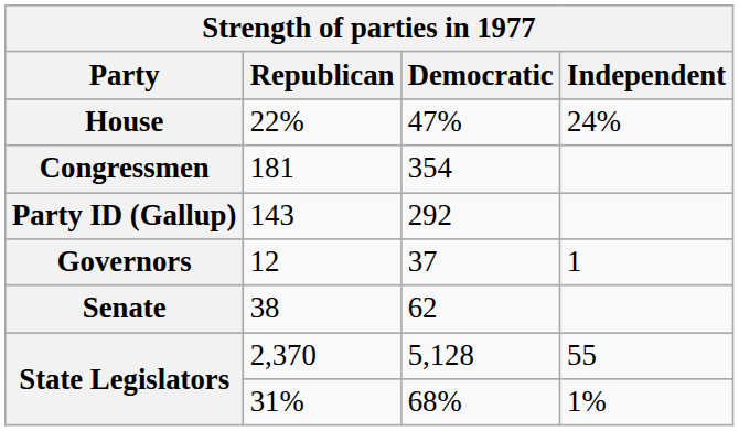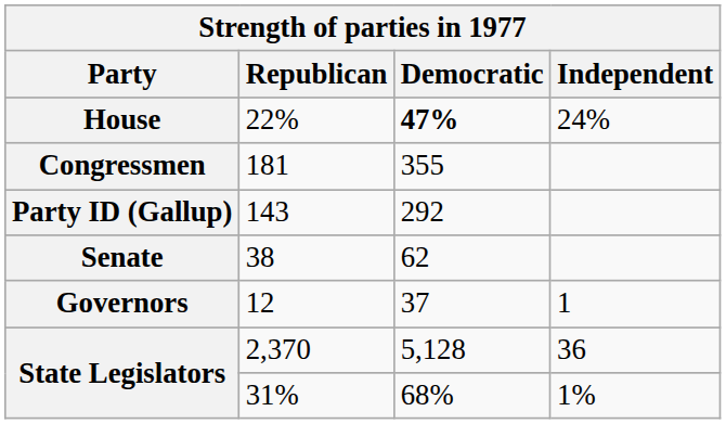 <table class="wikitable mw-collapsible floatright">
 <tr>
 <th colspan="4">Strength of parties in 1977</th>
 </tr>
 <tr>
 <th>Party</th>
 <th>Republican</th>
 <th>Democratic</th>
 <th>Independent</th>
 </tr>
 <tr>
 <th>House</th>
 <td>22%</td>
-<td>47%</td>
+<td><strong>47%</strong></td>
 <td>24%</td>
 </tr>
 <tr>
 <th>Congressmen</th>
 <td>181</td>
-<td>354</td>
+<td>355</td>
 <td></td>
 </tr>
 <tr>
 <th>Party ID (Gallup)</th>
 <td>143</td>
 <td>292</td>
 <td></td>
 </tr>
 <tr>
+<th>Senate</th>
+<td>38</td>
+<td>62</td>
+<td></td>
+</tr>
+<tr>
 <th>Governors</th>
 <td>12</td>
 <td>37</td>
 <td>1</td>
 </tr>
 <tr>
-<th>Senate</th>
-<td>38</td>
-<td>62</td>
-<td></td>
-</tr>
-<tr>
 <th rowspan="2">State Legislators</th>
 <td>2,370</td>
 <td>5,128</td>
-<td>55</td>
+<td>36</td>
 </tr>
 <tr>
 <td>31%</td>
 <td>68%</td>
 <td>1%</td>
 </tr>
 </table>
